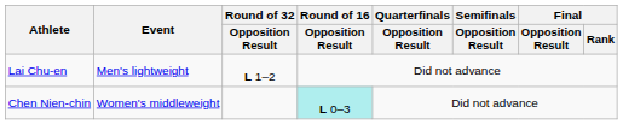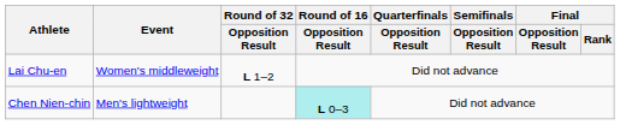 <table class="wikitable" style="font-size:90%">
 <tr>
 <th rowspan="2">Athlete</th>
 <th rowspan="2">Event</th>
 <th>Round of 32</th>
 <th>Round of 16</th>
 <th>Quarterfinals</th>
 <th>Semifinals</th>
 <th colspan=2>Final</th>
 </tr>
 <tr style="font-size:95%">
 <th>Opposition<br>Result</th>
 <th>Opposition<br>Result</th>
 <th>Opposition<br>Result</th>
 <th>Opposition<br>Result</th>
 <th>Opposition<br>Result</th>
 <th>Rank</th>
 </tr>
 <tr align=center>
 <td align=left><a href='#'>Lai Chu-en</a></td>
-<td align=left><a href='#'>Men's lightweight</a></td>
+<td align=left><a href='#'>Women's middleweight</a></td>
 <td><br><strong>L</strong> 1–2</td>
 <td colspan=5>Did not advance</td>
 </tr>
 <tr align=center>
 <td align=left><a href='#'>Chen Nien-chin</a></td>
-<td align=left><a href='#'>Women's middleweight</a></td>
+<td align=left><a href='#'>Men's lightweight</a></td>
 <td></td>
 <td style="background: paleturquoise;"><br><strong>L</strong> 0–3</td>
 <td colspan=4>Did not advance</td>
 </tr>
 </table>
